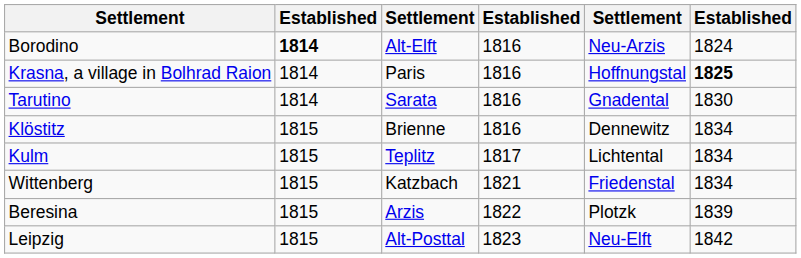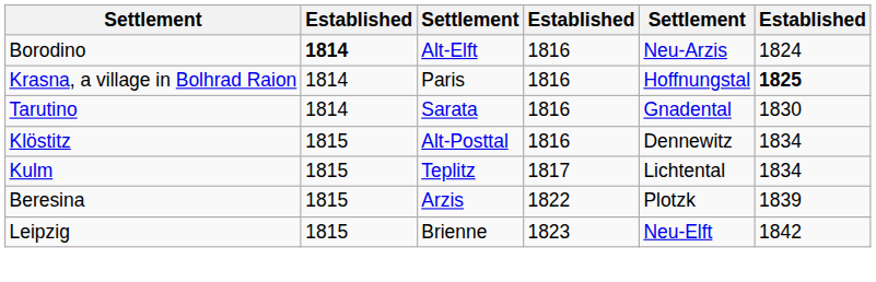 <table class="wikitable">
 <tr>
 <th>Settlement</th>
 <th>Established</th>
 <th>Settlement</th>
 <th>Established</th>
 <th>Settlement</th>
 <th>Established</th>
 </tr>
 <tr>
 <td>Borodino</td>
 <td><strong>1814</strong></td>
 <td><a href='#'>Alt-Elft</a></td>
 <td>1816</td>
 <td><a href='#'>Neu-Arzis</a></td>
 <td>1824</td>
 </tr>
 <tr ---->
 <td><a href='#'>Krasna</a>, a village in <a href='#'>Bolhrad Raion</a></td>
 <td>1814</td>
 <td>Paris</td>
 <td>1816</td>
 <td><a href='#'>Hoffnungstal</a></td>
 <td><strong>1825</strong></td>
 </tr>
 <tr ---->
 <td><a href='#'>Tarutino</a></td>
 <td>1814</td>
 <td><a href='#'>Sarata</a></td>
 <td>1816</td>
 <td><a href='#'>Gnadental</a></td>
 <td>1830</td>
 </tr>
 <tr ---->
 <td><a href='#'>Klöstitz</a></td>
 <td>1815</td>
-<td>Brienne</td>
+<td><a href='#'>Alt-Posttal</a></td>
 <td>1816</td>
 <td>Dennewitz</td>
 <td>1834</td>
 </tr>
 <tr ---->
 <td><a href='#'>Kulm</a></td>
 <td>1815</td>
 <td><a href='#'>Teplitz</a></td>
 <td>1817</td>
 <td>Lichtental</td>
 <td>1834</td>
 </tr>
 <tr ---->
-<td>Wittenberg</td>
-<td>1815</td>
-<td>Katzbach</td>
-<td>1821</td>
-<td><a href='#'>Friedenstal</a></td>
-<td>1834</td>
-</tr>
-<tr ---->
 <td>Beresina</td>
 <td>1815</td>
 <td><a href='#'>Arzis</a></td>
 <td>1822</td>
 <td>Plotzk</td>
 <td>1839</td>
 </tr>
 <tr ---->
 <td>Leipzig</td>
 <td>1815</td>
-<td><a href='#'>Alt-Posttal</a></td>
+<td>Brienne</td>
 <td>1823</td>
 <td><a href='#'>Neu-Elft</a></td>
 <td>1842</td>
 </tr>
 </table>
